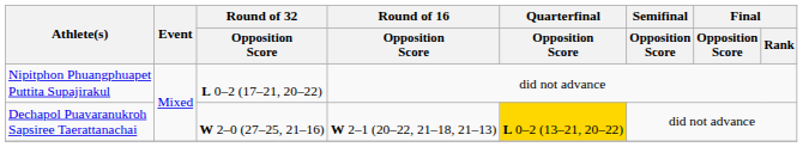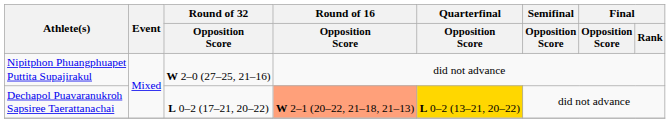 <table class="wikitable" style="font-size:90%">
 <tr>
 <th rowspan=2>Athlete(s)</th>
 <th rowspan=2>Event</th>
 <th>Round of 32</th>
 <th>Round of 16</th>
 <th>Quarterfinal</th>
 <th>Semifinal</th>
 <th colspan=2>Final</th>
 </tr>
 <tr style="font-size:95%">
 <th>Opposition<br>Score</th>
 <th>Opposition<br>Score</th>
 <th>Opposition<br>Score</th>
 <th>Opposition<br>Score</th>
 <th>Opposition<br>Score</th>
 <th>Rank</th>
 </tr>
 <tr align=center>
 <td align=left><a href='#'>Nipitphon Phuangphuapet</a><br><a href='#'>Puttita Supajirakul</a></td>
 <td align=left rowspan="2"><a href='#'>Mixed</a></td>
-<td> <br> <strong>L</strong> 0–2 (17–21, 20–22)</td>
+<td> <br> <strong>W</strong> 2–0 (27–25, 21–16)</td>
 <td colspan=5>did not advance</td>
 </tr>
 <tr align=center>
 <td align=left><a href='#'>Dechapol Puavaranukroh</a><br><a href='#'>Sapsiree Taerattanachai</a></td>
-<td> <br> <strong>W</strong> 2–0 (27–25, 21–16)</td>
-<td> <br> <strong>W</strong> 2–1 (20–22, 21–18, 21–13)</td>
+<td> <br> <strong>L</strong> 0–2 (17–21, 20–22)</td>
+<td style="background: lightsalmon;"> <br> <strong>W</strong> 2–1 (20–22, 21–18, 21–13)</td>
 <td style="background: gold;"> <br> <strong>L</strong> 0–2 (13–21, 20–22)</td>
 <td colspan=3>did not advance</td>
 </tr>
 <tr>
 </tr>
 </table>
